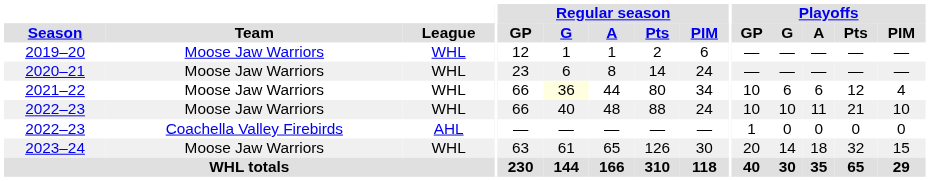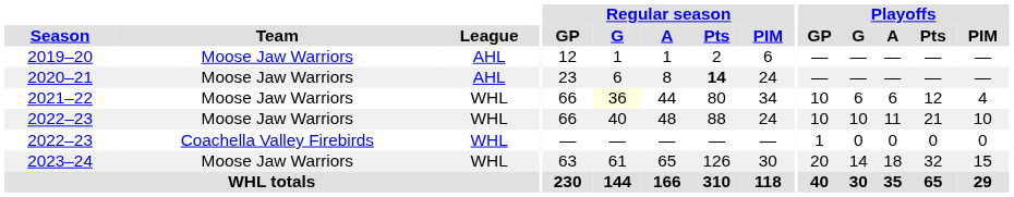 <table border="0" cellpadding="1" cellspacing="0" style="text-align:center; width:60em">
 <tr bgcolor="#e0e0e0">
 <th colspan="3" bgcolor="#ffffff"></th>
 <th rowspan="100" bgcolor="#ffffff"></th>
 <th colspan="5"><a href='#'>Regular season</a></th>
 <th rowspan="100" bgcolor="#ffffff"></th>
 <th colspan="5"><a href='#'>Playoffs</a></th>
 </tr>
 <tr bgcolor="#e0e0e0">
 <th><a href='#'>Season</a></th>
 <th>Team</th>
 <th>League</th>
 <th>GP</th>
 <th><a href='#'>G</a></th>
 <th><a href='#'>A</a></th>
 <th><a href='#'>Pts</a></th>
 <th><a href='#'>PIM</a></th>
 <th>GP</th>
 <th>G</th>
 <th>A</th>
 <th>Pts</th>
 <th>PIM</th>
 </tr>
 <tr>
 <td><a href='#'>2019–20</a></td>
 <td><a href='#'>Moose Jaw Warriors</a></td>
-<td><a href='#'>WHL</a></td>
+<td><a href='#'>AHL</a></td>
 <td>12</td>
 <td>1</td>
 <td>1</td>
 <td>2</td>
 <td>6</td>
 <td>—</td>
 <td>—</td>
 <td>—</td>
 <td>—</td>
 <td>—</td>
 </tr>
 <tr bgcolor="#f0f0f0">
 <td><a href='#'>2020–21</a></td>
 <td>Moose Jaw Warriors</td>
-<td>WHL</td>
+<td><a href='#'>AHL</a></td>
 <td>23</td>
 <td>6</td>
 <td>8</td>
-<td>14</td>
+<td><strong>14</strong></td>
 <td>24</td>
 <td>—</td>
 <td>—</td>
 <td>—</td>
 <td>—</td>
 <td>—</td>
 </tr>
 <tr>
 <td><a href='#'>2021–22</a></td>
 <td>Moose Jaw Warriors</td>
 <td>WHL</td>
 <td>66</td>
 <td style="background: lightyellow;">36</td>
 <td>44</td>
 <td>80</td>
 <td>34</td>
 <td>10</td>
 <td>6</td>
 <td>6</td>
 <td>12</td>
 <td>4</td>
 </tr>
 <tr bgcolor="#f0f0f0">
 <td><a href='#'>2022–23</a></td>
 <td>Moose Jaw Warriors</td>
 <td>WHL</td>
 <td>66</td>
 <td>40</td>
 <td>48</td>
 <td>88</td>
 <td>24</td>
 <td>10</td>
 <td>10</td>
 <td>11</td>
 <td>21</td>
 <td>10</td>
 </tr>
 <tr>
 <td><a href='#'>2022–23</a></td>
 <td><a href='#'>Coachella Valley Firebirds</a></td>
-<td><a href='#'>AHL</a></td>
+<td><a href='#'>WHL</a></td>
 <td>—</td>
 <td>—</td>
 <td>—</td>
 <td>—</td>
 <td>—</td>
 <td>1</td>
 <td>0</td>
 <td>0</td>
 <td>0</td>
 <td>0</td>
 </tr>
 <tr bgcolor="#f0f0f0">
 <td><a href='#'>2023–24</a></td>
 <td>Moose Jaw Warriors</td>
 <td>WHL</td>
 <td>63</td>
 <td>61</td>
 <td>65</td>
 <td>126</td>
 <td>30</td>
 <td>20</td>
 <td>14</td>
 <td>18</td>
 <td>32</td>
 <td>15</td>
 </tr>
 <tr bgcolor="#e0e0e0">
 <th colspan="3">WHL totals</th>
 <th>230</th>
 <th>144</th>
 <th>166</th>
 <th>310</th>
 <th>118</th>
 <th>40</th>
 <th>30</th>
 <th>35</th>
 <th>65</th>
 <th>29</th>
 </tr>
 </table>
